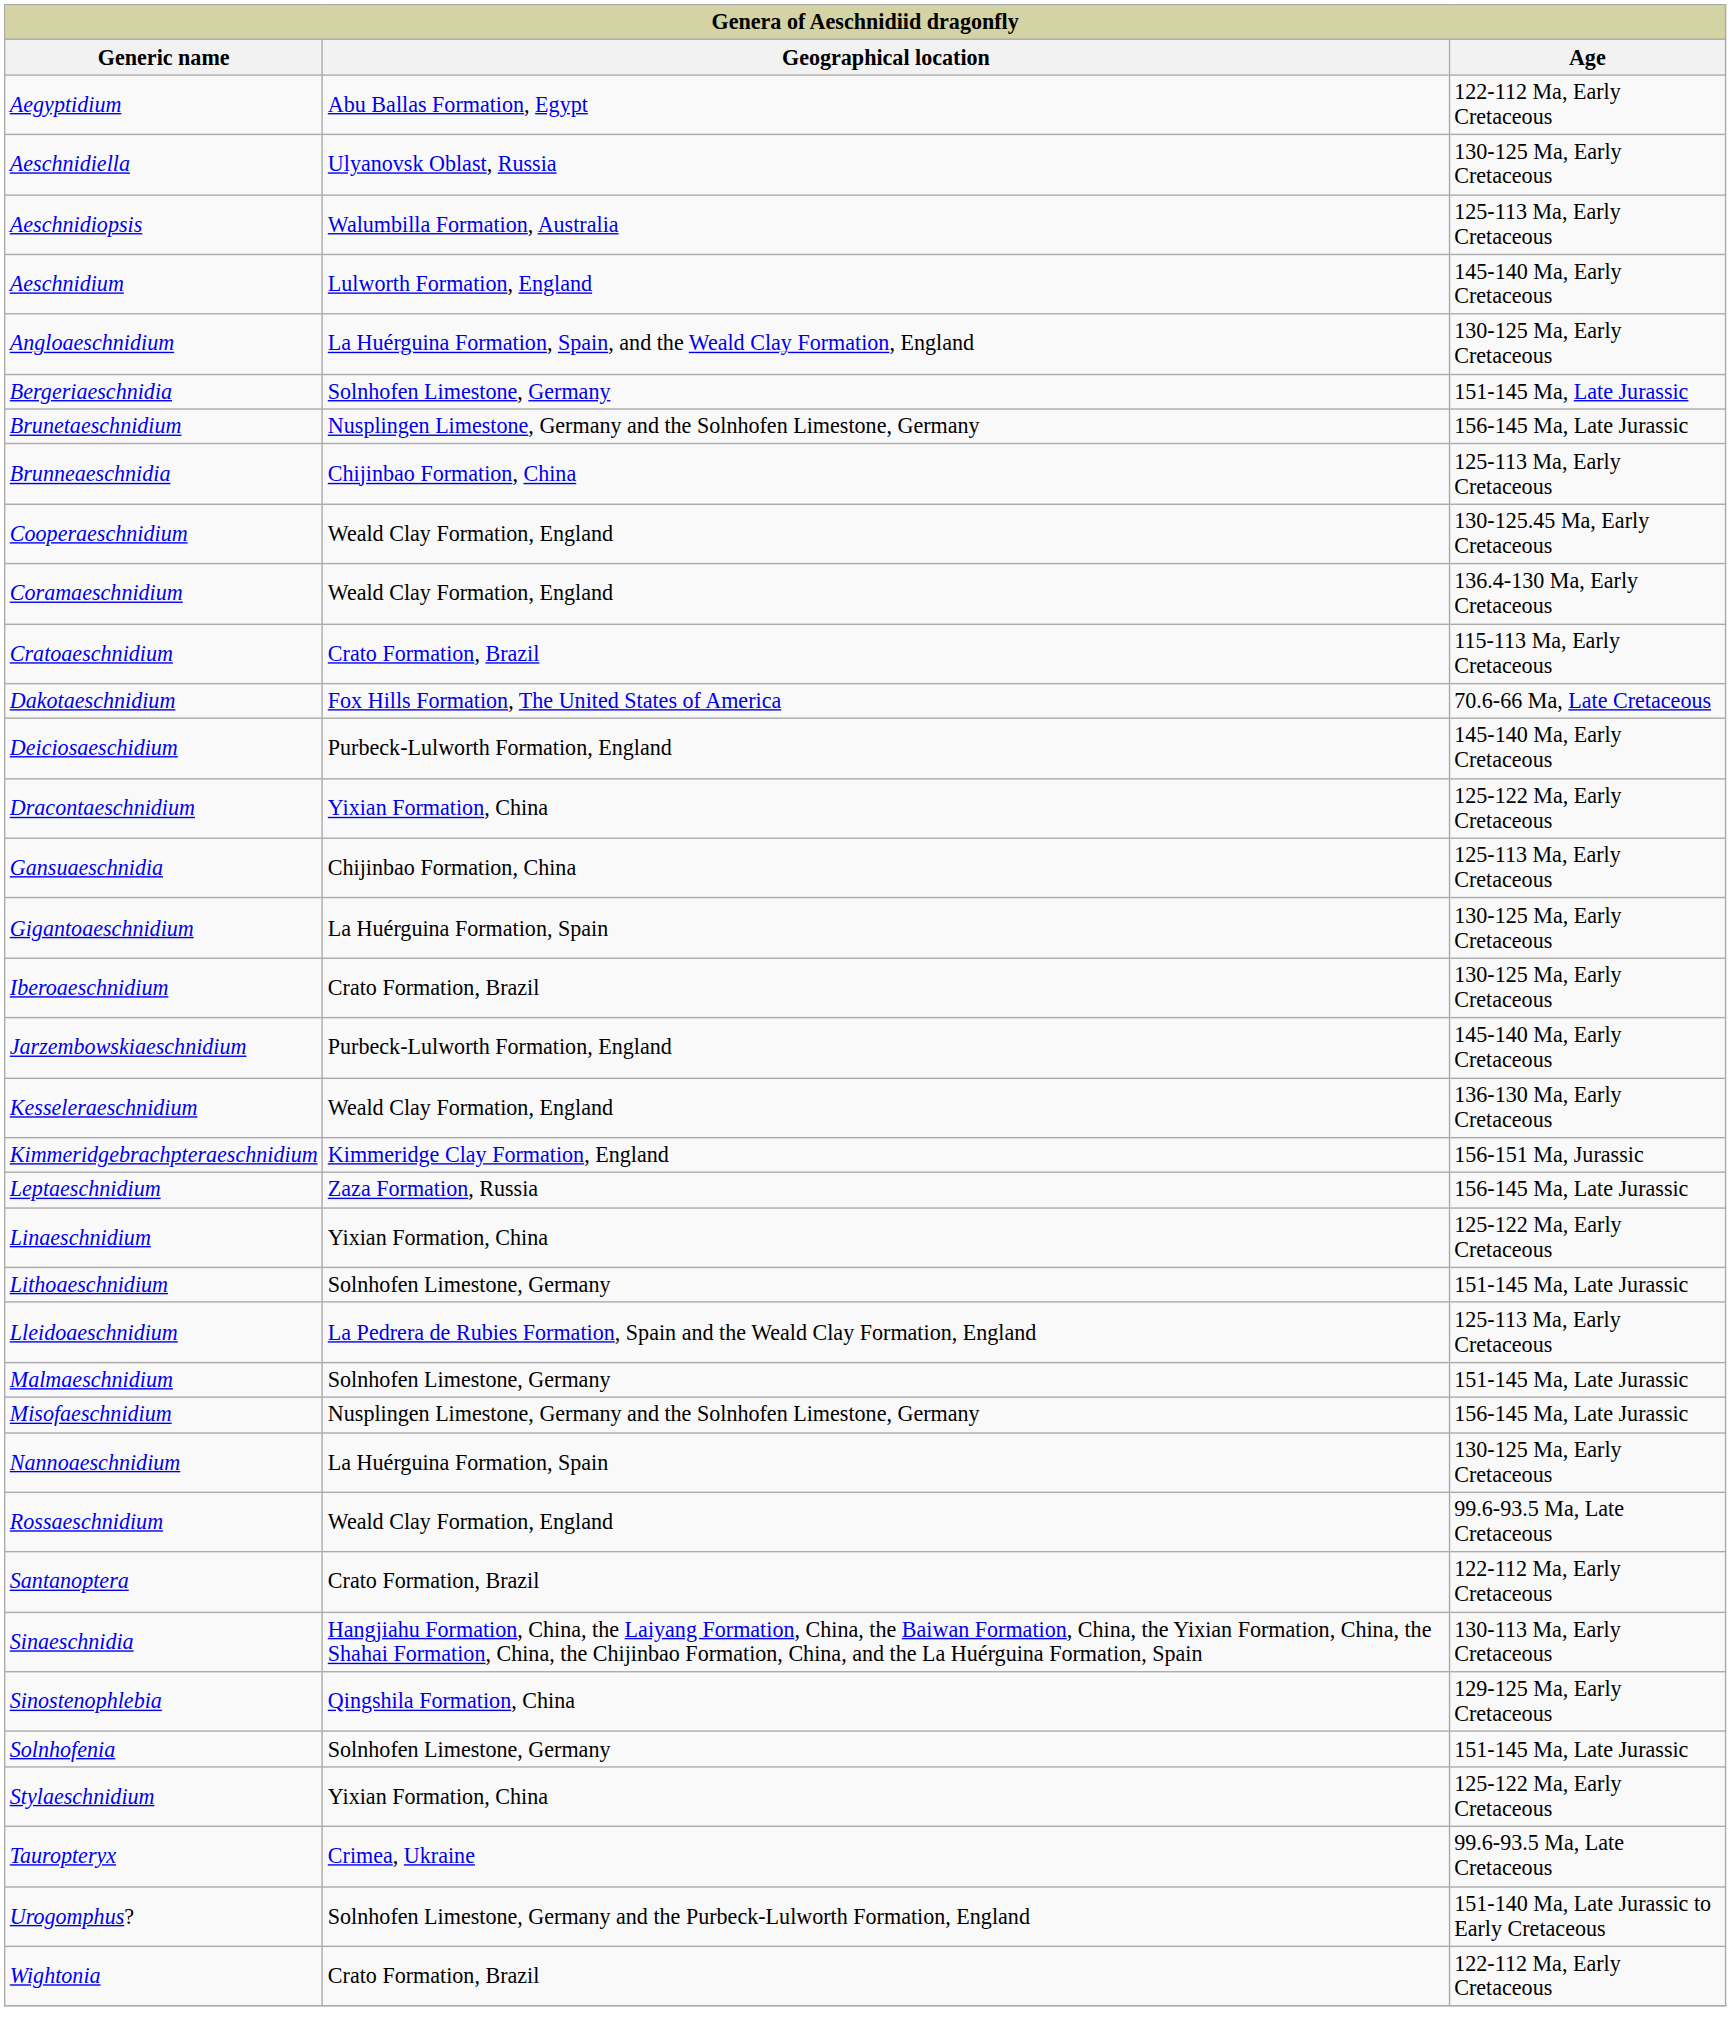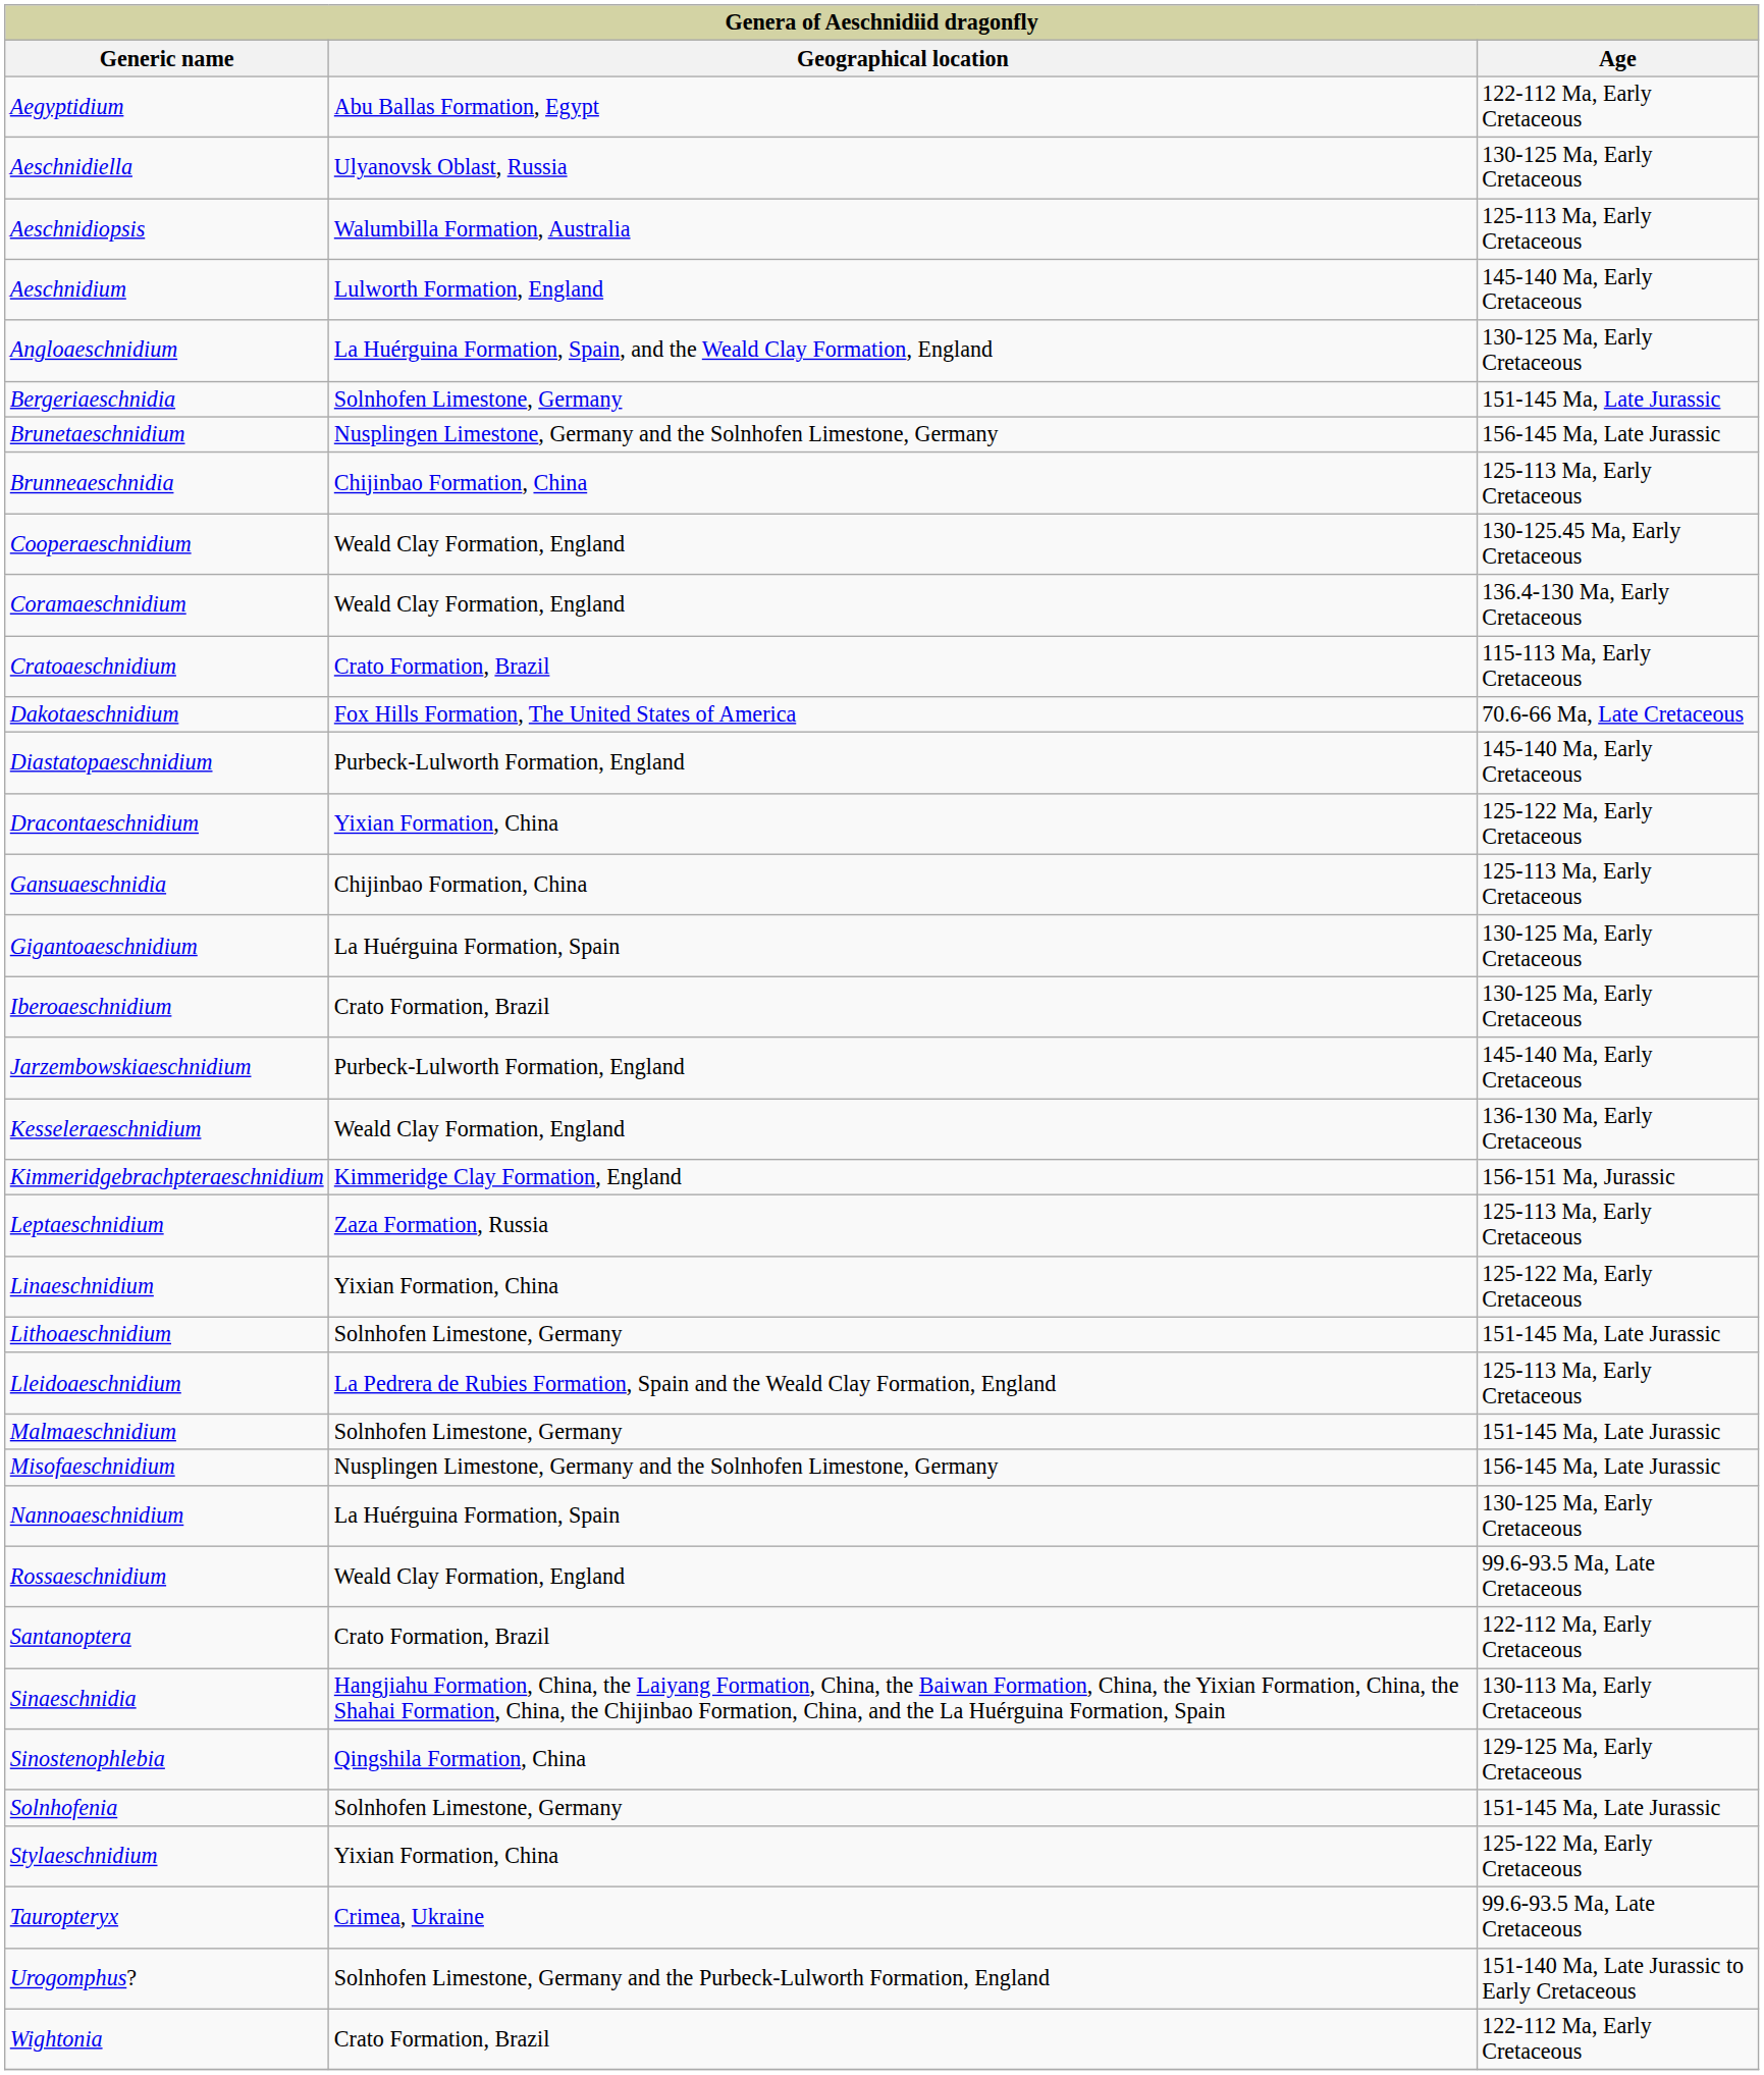 <table class="wikitable sortable">
 <tr>
 <th align="center" style="background-color: #D3D3A4" colspan ="3">Genera of Aeschnidiid dragonfly</th>
 </tr>
 <tr>
 <th align="center">Generic name</th>
 <th align="center">Geographical location</th>
 <th align="center">Age</th>
 </tr>
 <tr>
 <td><em><a href='#'>Aegyptidium</a></em></td>
 <td><a href='#'>Abu Ballas Formation</a>, <a href='#'>Egypt</a></td>
 <td>122-112 Ma, Early Cretaceous</td>
 </tr>
 <tr>
 <td><em><a href='#'>Aeschnidiella</a></em></td>
 <td><a href='#'>Ulyanovsk Oblast</a>, <a href='#'>Russia</a></td>
 <td>130-125 Ma, Early Cretaceous</td>
 </tr>
 <tr>
 <td><em><a href='#'>Aeschnidiopsis</a></em></td>
 <td><a href='#'>Walumbilla Formation</a>, <a href='#'>Australia</a></td>
 <td>125-113 Ma, Early Cretaceous</td>
 </tr>
 <tr>
 <td><em><a href='#'>Aeschnidium</a></em></td>
 <td><a href='#'>Lulworth Formation</a>, <a href='#'>England</a></td>
 <td>145-140 Ma, Early Cretaceous</td>
 </tr>
 <tr>
 <td><em><a href='#'>Angloaeschnidium</a></em></td>
 <td><a href='#'>La Huérguina Formation</a>, <a href='#'>Spain</a>, and the <a href='#'>Weald Clay Formation</a>, England</td>
 <td>130-125 Ma, Early Cretaceous</td>
 </tr>
 <tr>
 <td><em><a href='#'>Bergeriaeschnidia</a></em></td>
 <td><a href='#'>Solnhofen Limestone</a>, <a href='#'>Germany</a></td>
 <td>151-145 Ma, <a href='#'>Late Jurassic</a></td>
 </tr>
 <tr>
 <td><em><a href='#'>Brunetaeschnidium</a></em></td>
 <td><a href='#'>Nusplingen Limestone</a>, Germany and the Solnhofen Limestone, Germany</td>
 <td>156-145 Ma, Late Jurassic</td>
 </tr>
 <tr>
 <td><em><a href='#'>Brunneaeschnidia</a></em></td>
 <td><a href='#'>Chijinbao Formation</a>, <a href='#'>China</a></td>
 <td>125-113 Ma, Early Cretaceous</td>
 </tr>
 <tr>
 <td><em><a href='#'>Cooperaeschnidium</a></em></td>
 <td>Weald Clay Formation, England</td>
 <td>130-125.45 Ma, Early Cretaceous</td>
 </tr>
 <tr>
 <td><em><a href='#'>Coramaeschnidium</a></em></td>
 <td>Weald Clay Formation, England</td>
 <td>136.4-130 Ma, Early Cretaceous</td>
 </tr>
 <tr>
 <td><em><a href='#'>Cratoaeschnidium</a></em></td>
 <td><a href='#'>Crato Formation</a>, <a href='#'>Brazil</a></td>
 <td>115-113 Ma, Early Cretaceous</td>
 </tr>
 <tr>
 <td><em><a href='#'>Dakotaeschnidium</a></em></td>
 <td><a href='#'>Fox Hills Formation</a>, <a href='#'>The United States of America</a></td>
 <td>70.6-66 Ma, <a href='#'>Late Cretaceous</a></td>
 </tr>
 <tr>
-<td><em><a href='#'>Deiciosaeschidium</a></em></td>
+<td><em><a href='#'>Diastatopaeschnidium</a></em></td>
 <td>Purbeck-Lulworth Formation, England</td>
 <td>145-140 Ma, Early Cretaceous</td>
 </tr>
 <tr>
 <td><em><a href='#'>Dracontaeschnidium</a></em></td>
 <td><a href='#'>Yixian Formation</a>, China</td>
 <td>125-122 Ma, Early Cretaceous</td>
 </tr>
 <tr>
 <td><em><a href='#'>Gansuaeschnidia</a></em></td>
 <td>Chijinbao Formation, China</td>
 <td>125-113 Ma, Early Cretaceous</td>
 </tr>
 <tr>
 <td><em><a href='#'>Gigantoaeschnidium</a></em></td>
 <td>La Huérguina Formation, Spain</td>
 <td>130-125 Ma, Early Cretaceous</td>
 </tr>
 <tr>
 <td><em><a href='#'>Iberoaeschnidium</a></em></td>
 <td>Crato Formation, Brazil</td>
 <td>130-125 Ma, Early Cretaceous</td>
 </tr>
 <tr>
 <td><em><a href='#'>Jarzembowskiaeschnidium</a></em></td>
 <td>Purbeck-Lulworth Formation, England</td>
 <td>145-140 Ma, Early Cretaceous</td>
 </tr>
 <tr>
 <td><em><a href='#'>Kesseleraeschnidium</a></em></td>
 <td>Weald Clay Formation, England</td>
 <td>136-130 Ma, Early Cretaceous</td>
 </tr>
 <tr>
 <td><em><a href='#'>Kimmeridgebrachpteraeschnidium</a></em></td>
 <td><a href='#'>Kimmeridge Clay Formation</a>, England</td>
 <td>156-151 Ma, Jurassic</td>
 </tr>
 <tr>
 <td><em><a href='#'>Leptaeschnidium</a></em></td>
 <td><a href='#'>Zaza Formation</a>, Russia</td>
-<td>156-145 Ma, Late Jurassic</td>
+<td>125-113 Ma, Early Cretaceous</td>
 </tr>
 <tr>
 <td><em><a href='#'>Linaeschnidium</a></em></td>
 <td>Yixian Formation, China</td>
 <td>125-122 Ma, Early Cretaceous</td>
 </tr>
 <tr>
 <td><em><a href='#'>Lithoaeschnidium</a></em></td>
 <td>Solnhofen Limestone, Germany</td>
 <td>151-145 Ma, Late Jurassic</td>
 </tr>
 <tr>
 <td><em><a href='#'>Lleidoaeschnidium</a></em></td>
 <td><a href='#'>La Pedrera de Rubies Formation</a>, Spain and the Weald Clay Formation, England</td>
 <td>125-113 Ma, Early Cretaceous</td>
 </tr>
 <tr>
 <td><em><a href='#'>Malmaeschnidium</a></em></td>
 <td>Solnhofen Limestone, Germany</td>
 <td>151-145 Ma, Late Jurassic</td>
 </tr>
 <tr>
 <td><em><a href='#'>Misofaeschnidium</a></em></td>
 <td>Nusplingen Limestone, Germany and the Solnhofen Limestone, Germany</td>
 <td>156-145 Ma, Late Jurassic</td>
 </tr>
 <tr>
 <td><em><a href='#'>Nannoaeschnidium</a></em></td>
 <td>La Huérguina Formation, Spain</td>
 <td>130-125 Ma, Early Cretaceous</td>
 </tr>
 <tr>
 <td><em><a href='#'>Rossaeschnidium</a></em></td>
 <td>Weald Clay Formation, England</td>
 <td>99.6-93.5 Ma, Late Cretaceous</td>
 </tr>
 <tr>
 <td><em><a href='#'>Santanoptera</a></em></td>
 <td>Crato Formation, Brazil</td>
 <td>122-112 Ma, Early Cretaceous</td>
 </tr>
 <tr>
 <td><em><a href='#'>Sinaeschnidia</a></em></td>
 <td><a href='#'>Hangjiahu Formation</a>, China, the <a href='#'>Laiyang Formation</a>, China, the <a href='#'>Baiwan Formation</a>, China, the Yixian Formation, China, the <a href='#'>Shahai Formation</a>, China, the Chijinbao Formation, China, and the La Huérguina Formation, Spain</td>
 <td>130-113 Ma, Early Cretaceous</td>
 </tr>
 <tr>
 <td><em><a href='#'>Sinostenophlebia</a></em></td>
 <td><a href='#'>Qingshila Formation</a>, China</td>
 <td>129-125 Ma, Early Cretaceous</td>
 </tr>
 <tr>
 <td><em><a href='#'>Solnhofenia</a></em></td>
 <td>Solnhofen Limestone, Germany</td>
 <td>151-145 Ma, Late Jurassic</td>
 </tr>
 <tr>
 <td><em><a href='#'>Stylaeschnidium</a></em></td>
 <td>Yixian Formation, China</td>
 <td>125-122 Ma, Early Cretaceous</td>
 </tr>
 <tr>
 <td><em><a href='#'>Tauropteryx</a></em></td>
 <td><a href='#'>Crimea</a>, <a href='#'>Ukraine</a></td>
 <td>99.6-93.5 Ma, Late Cretaceous</td>
 </tr>
 <tr>
 <td><em><a href='#'>Urogomphus</a></em>?</td>
 <td>Solnhofen Limestone, Germany and the Purbeck-Lulworth Formation, England</td>
 <td>151-140 Ma, Late Jurassic to Early Cretaceous</td>
 </tr>
 <tr>
 <td><em><a href='#'>Wightonia</a></em></td>
 <td>Crato Formation, Brazil</td>
 <td>122-112 Ma, Early Cretaceous</td>
 </tr>
 <tr>
 </tr>
 </table>
